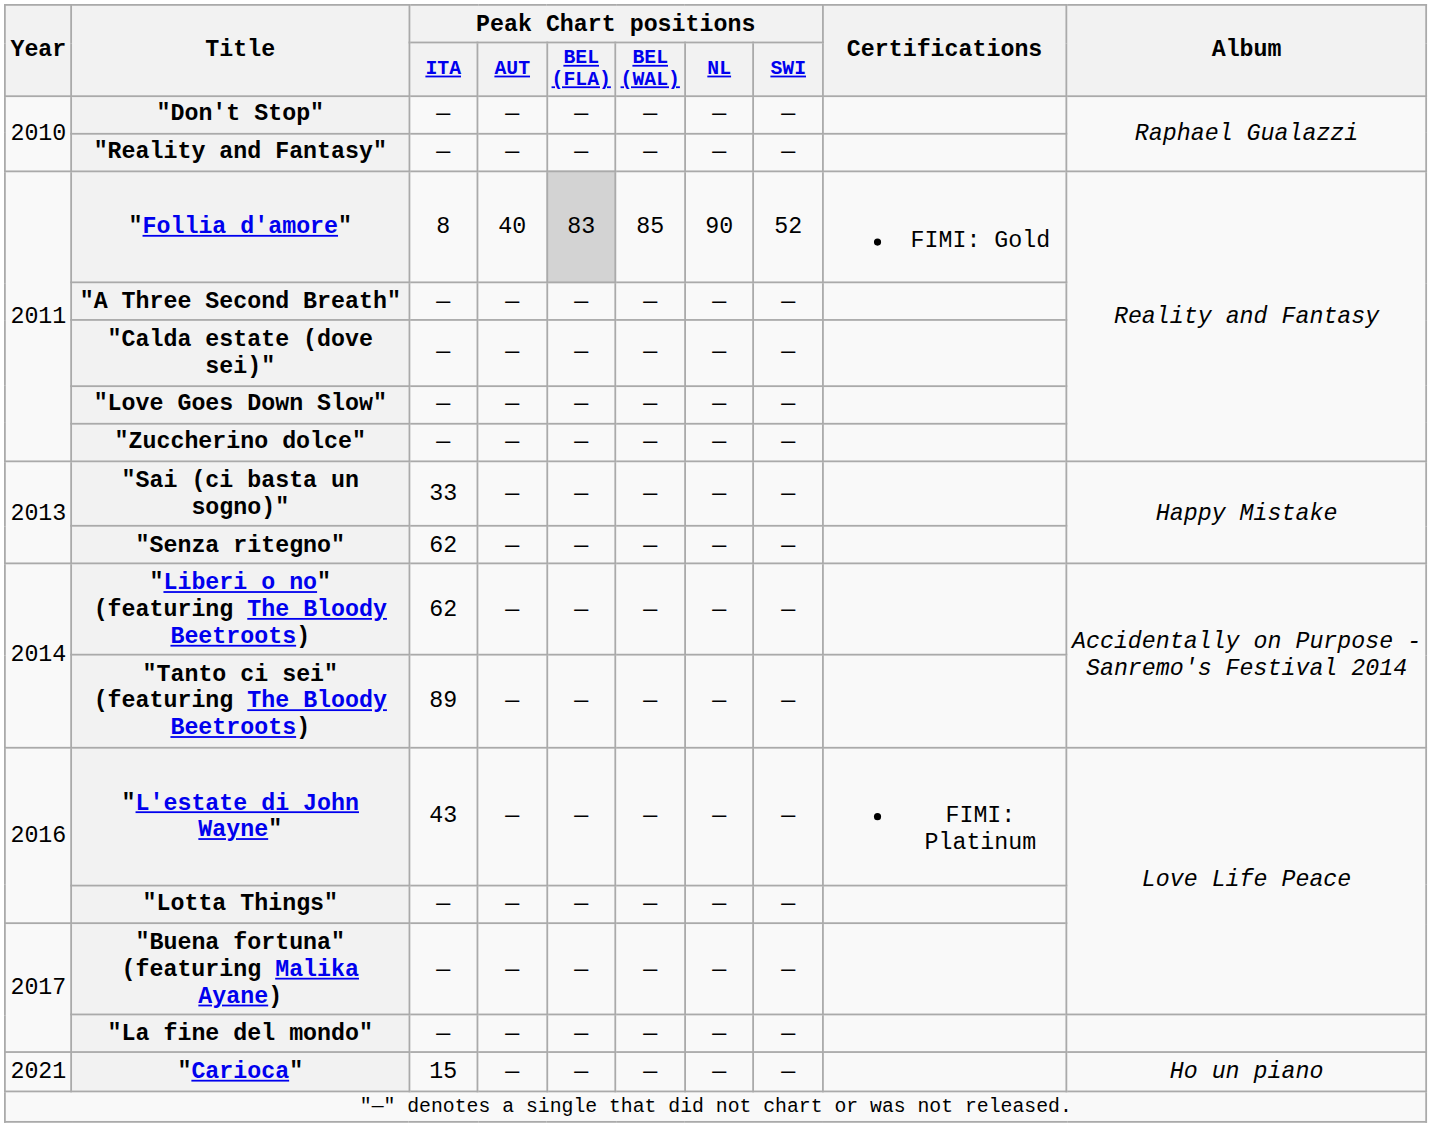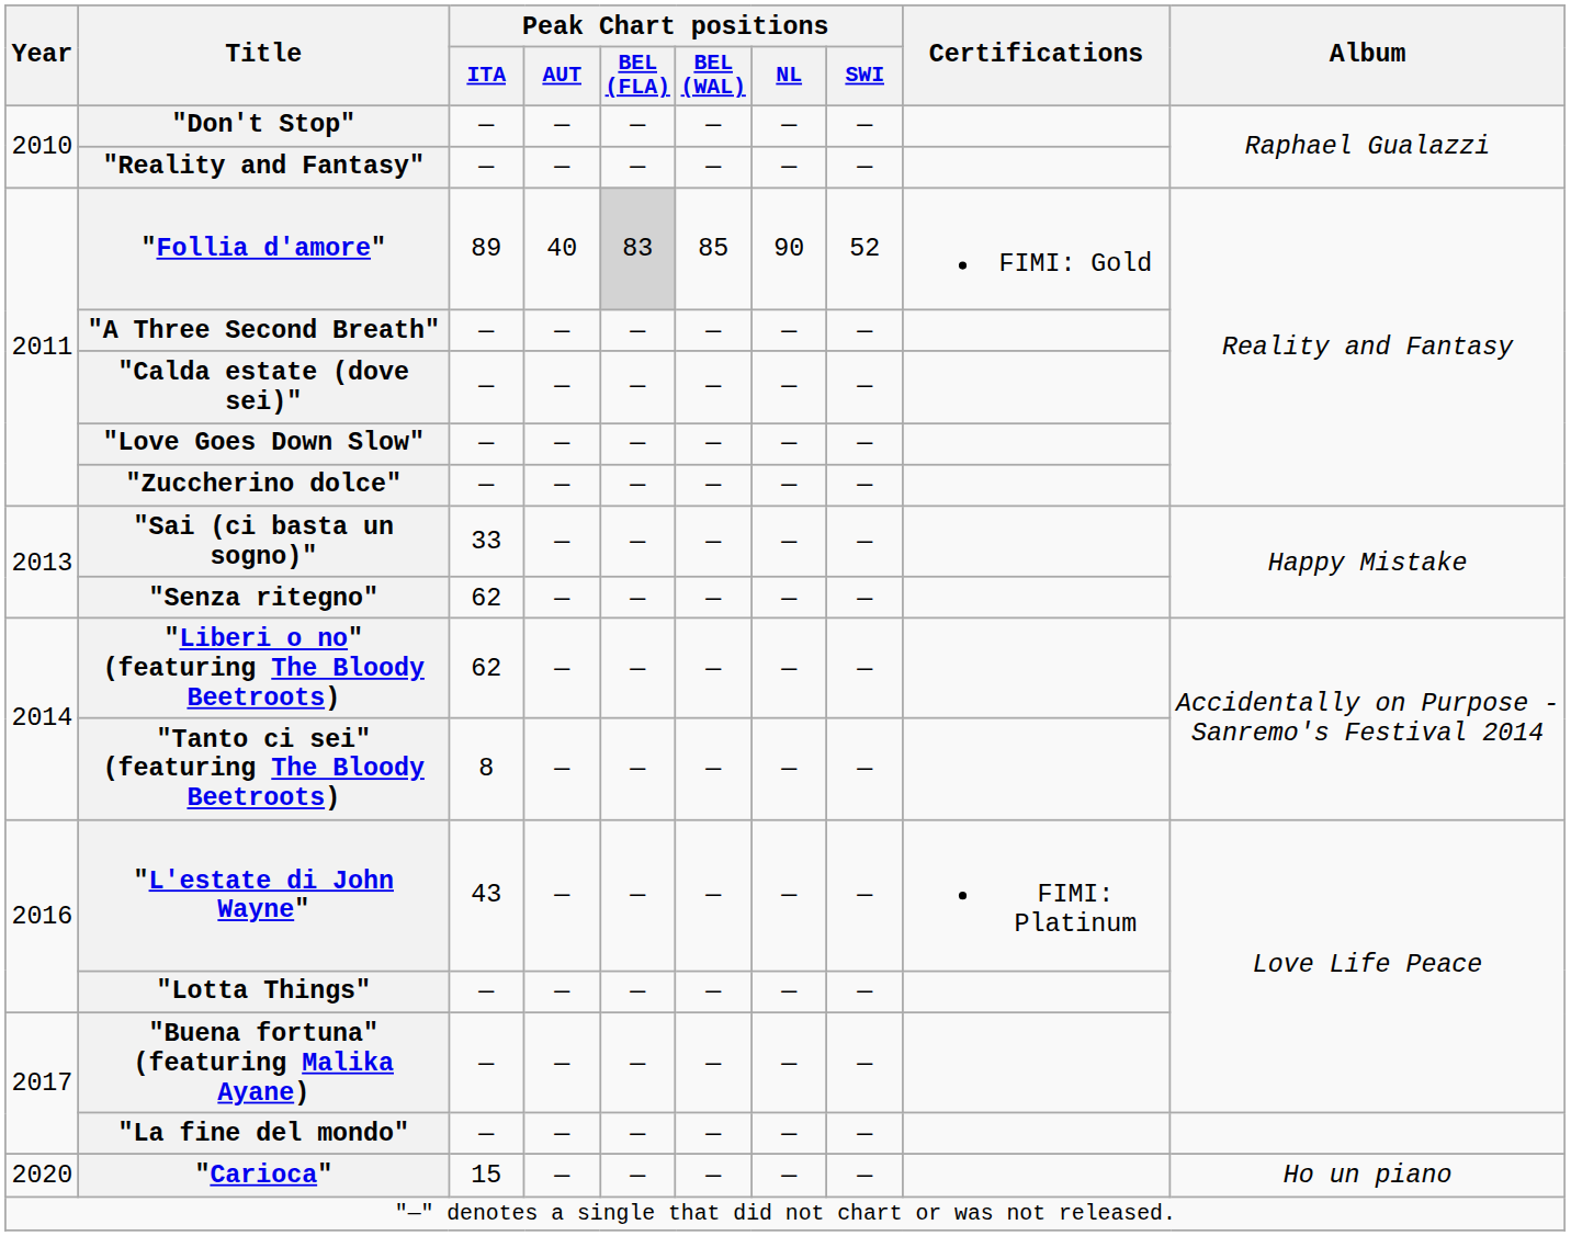 <table class="wikitable plainrowheaders" style="text-align:center;">
 <tr>
 <th scope="col" rowspan="2" style="width:1em;">Year</th>
 <th scope="col" rowspan="2" style="width:14em;">Title</th>
 <th scope="col" colspan="6">Peak Chart positions</th>
 <th scope="col" rowspan="2" style="width:10em;">Certifications</th>
 <th scope="col" rowspan="2">Album</th>
 </tr>
 <tr>
 <th style="width:3em;font-size:85%;"><a href='#'>ITA</a><br></th>
 <th style="width:3em;font-size:85%;"><a href='#'>AUT</a><br></th>
 <th style="width:3em;font-size:85%;"><a href='#'>BEL (FLA)</a><br></th>
 <th style="width:3em;font-size:85%;"><a href='#'>BEL (WAL)</a><br></th>
 <th style="width:3em;font-size:85%;"><a href='#'>NL</a><br></th>
 <th style="width:3em;font-size:85%;"><a href='#'>SWI</a><br></th>
 </tr>
 <tr>
 <td rowspan="2">2010</td>
 <th scope="row">"Don't Stop"</th>
 <td>—</td>
 <td>—</td>
 <td>—</td>
 <td>—</td>
 <td>—</td>
 <td>—</td>
 <td></td>
 <td rowspan="2"><em>Raphael Gualazzi</em></td>
 </tr>
 <tr>
 <th scope="row">"Reality and Fantasy"</th>
 <td>—</td>
 <td>—</td>
 <td>—</td>
 <td>—</td>
 <td>—</td>
 <td>—</td>
 <td></td>
 </tr>
 <tr>
 <td rowspan="5">2011</td>
 <th scope="row">"<a href='#'>Follia d'amore</a>"</th>
-<td>8</td>
+<td>89</td>
 <td>40</td>
 <td style="background: lightgrey;">83</td>
 <td>85</td>
 <td>90</td>
 <td>52</td>
 <td><br><ul><li>FIMI: Gold</li></ul></td>
 <td rowspan="5"><em>Reality and Fantasy</em></td>
 </tr>
 <tr>
 <th scope="row">"A Three Second Breath"</th>
 <td>—</td>
 <td>—</td>
 <td>—</td>
 <td>—</td>
 <td>—</td>
 <td>—</td>
 <td></td>
 </tr>
 <tr>
 <th scope="row">"Calda estate (dove sei)"</th>
 <td>—</td>
 <td>—</td>
 <td>—</td>
 <td>—</td>
 <td>—</td>
 <td>—</td>
 <td></td>
 </tr>
 <tr>
 <th scope="row">"Love Goes Down Slow"</th>
 <td>—</td>
 <td>—</td>
 <td>—</td>
 <td>—</td>
 <td>—</td>
 <td>—</td>
 <td></td>
 </tr>
 <tr>
 <th scope="row">"Zuccherino dolce"</th>
 <td>—</td>
 <td>—</td>
 <td>—</td>
 <td>—</td>
 <td>—</td>
 <td>—</td>
 <td></td>
 </tr>
 <tr>
 <td rowspan="2">2013</td>
 <th scope="row">"Sai (ci basta un sogno)"</th>
 <td>33</td>
 <td>—</td>
 <td>—</td>
 <td>—</td>
 <td>—</td>
 <td>—</td>
 <td></td>
 <td rowspan="2"><em>Happy Mistake</em></td>
 </tr>
 <tr>
 <th scope="row">"Senza ritegno"</th>
 <td>62</td>
 <td>—</td>
 <td>—</td>
 <td>—</td>
 <td>—</td>
 <td>—</td>
 <td></td>
 </tr>
 <tr>
 <td rowspan="2">2014</td>
 <th scope="row">"<a href='#'>Liberi o no</a>"<br><span>(featuring <a href='#'>The Bloody Beetroots</a>)</span></th>
 <td>62</td>
 <td>—</td>
 <td>—</td>
 <td>—</td>
 <td>—</td>
 <td>—</td>
 <td></td>
 <td rowspan="2"><em>Accidentally on Purpose -<br>Sanremo's Festival 2014</em></td>
 </tr>
 <tr>
 <th scope="row">"Tanto ci sei"<br><span>(featuring <a href='#'>The Bloody Beetroots</a>)</span></th>
-<td>89</td>
+<td>8</td>
 <td>—</td>
 <td>—</td>
 <td>—</td>
 <td>—</td>
 <td>—</td>
 <td></td>
 </tr>
 <tr>
 <td rowspan="2">2016</td>
 <th scope="row">"<a href='#'>L'estate di John Wayne</a>"</th>
 <td>43</td>
 <td>—</td>
 <td>—</td>
 <td>—</td>
 <td>—</td>
 <td>—</td>
 <td><br><ul><li>FIMI: Platinum</li></ul></td>
 <td rowspan="3"><em>Love Life Peace</em></td>
 </tr>
 <tr>
 <th scope="row">"Lotta Things"</th>
 <td>—</td>
 <td>—</td>
 <td>—</td>
 <td>—</td>
 <td>—</td>
 <td>—</td>
 <td></td>
 </tr>
 <tr>
 <td rowspan="2">2017</td>
 <th scope="row">"Buena fortuna"<br><span>(featuring <a href='#'>Malika Ayane</a>)</span></th>
 <td>—</td>
 <td>—</td>
 <td>—</td>
 <td>—</td>
 <td>—</td>
 <td>—</td>
 <td></td>
 </tr>
 <tr>
 <th scope="row">"La fine del mondo"</th>
 <td>—</td>
 <td>—</td>
 <td>—</td>
 <td>—</td>
 <td>—</td>
 <td>—</td>
 <td></td>
 <td></td>
 </tr>
 <tr>
-<td>2021</td>
+<td>2020</td>
 <th scope="row">"<a href='#'>Carioca</a>"</th>
 <td>15</td>
 <td>—</td>
 <td>—</td>
 <td>—</td>
 <td>—</td>
 <td>—</td>
 <td></td>
 <td><em>Ho un piano</em></td>
 </tr>
 <tr>
 <td colspan="20" style="text-align:center; font-size:85%;">"—" denotes a single that did not chart or was not released.</td>
 </tr>
 </table>
